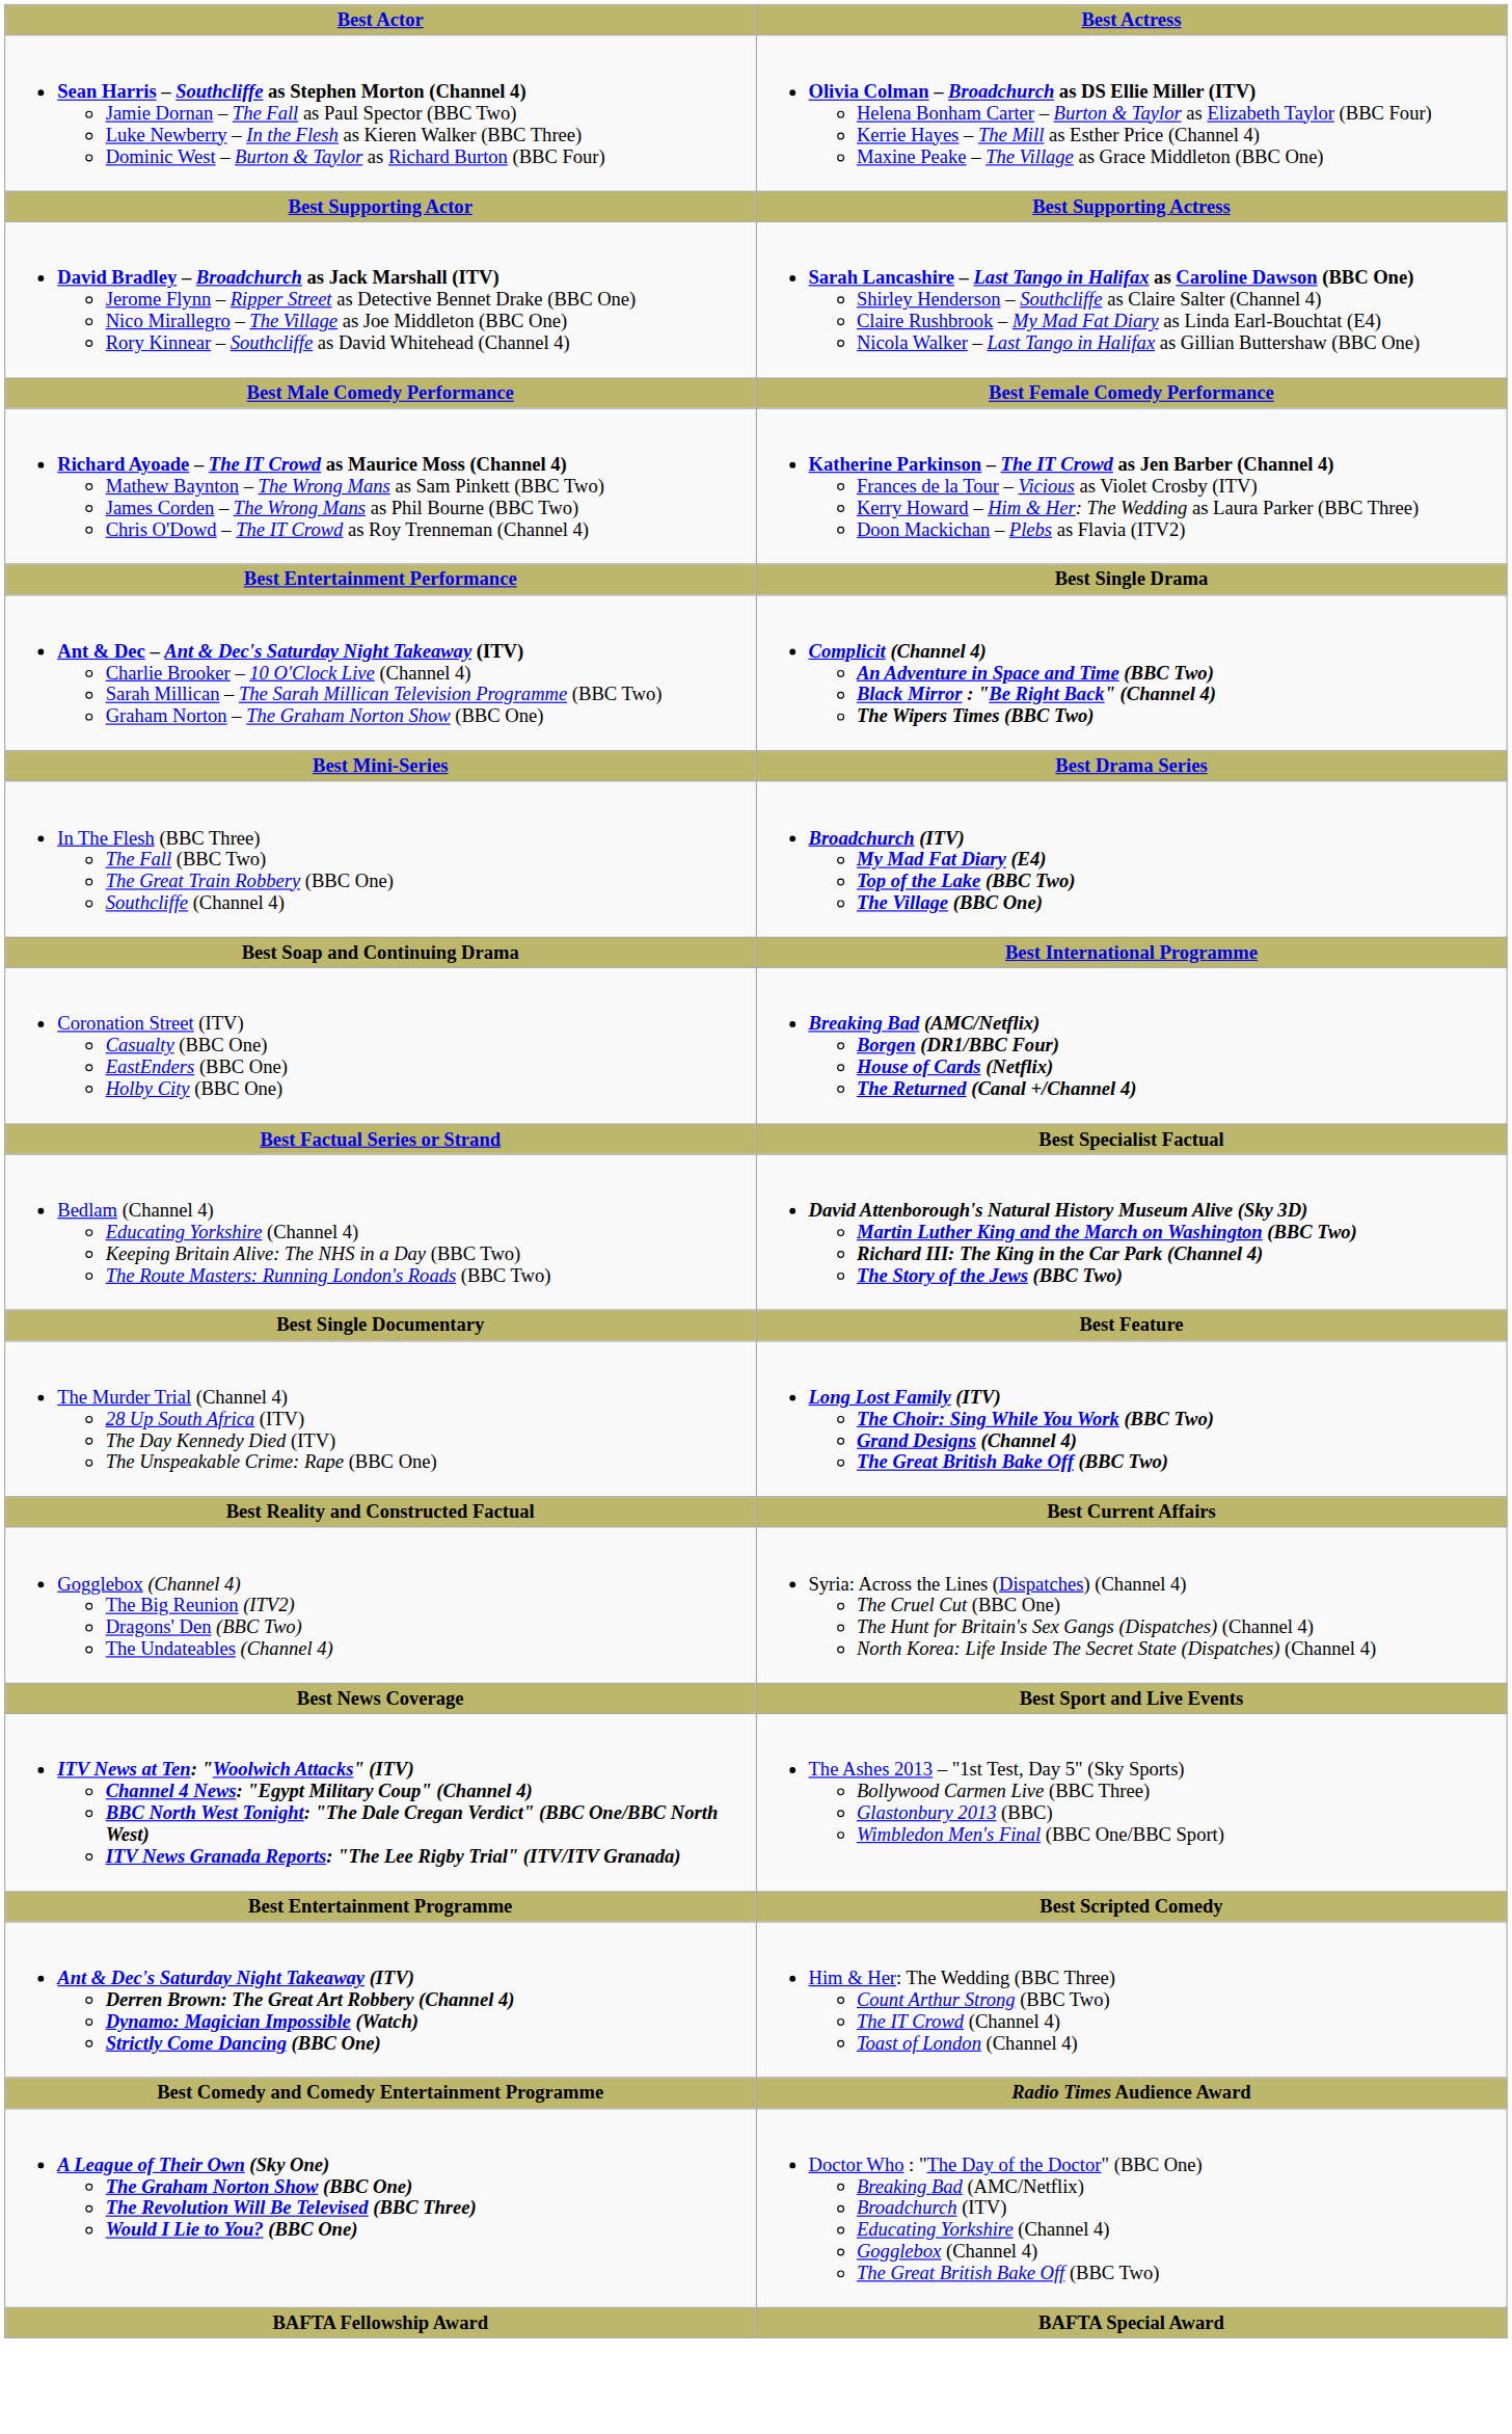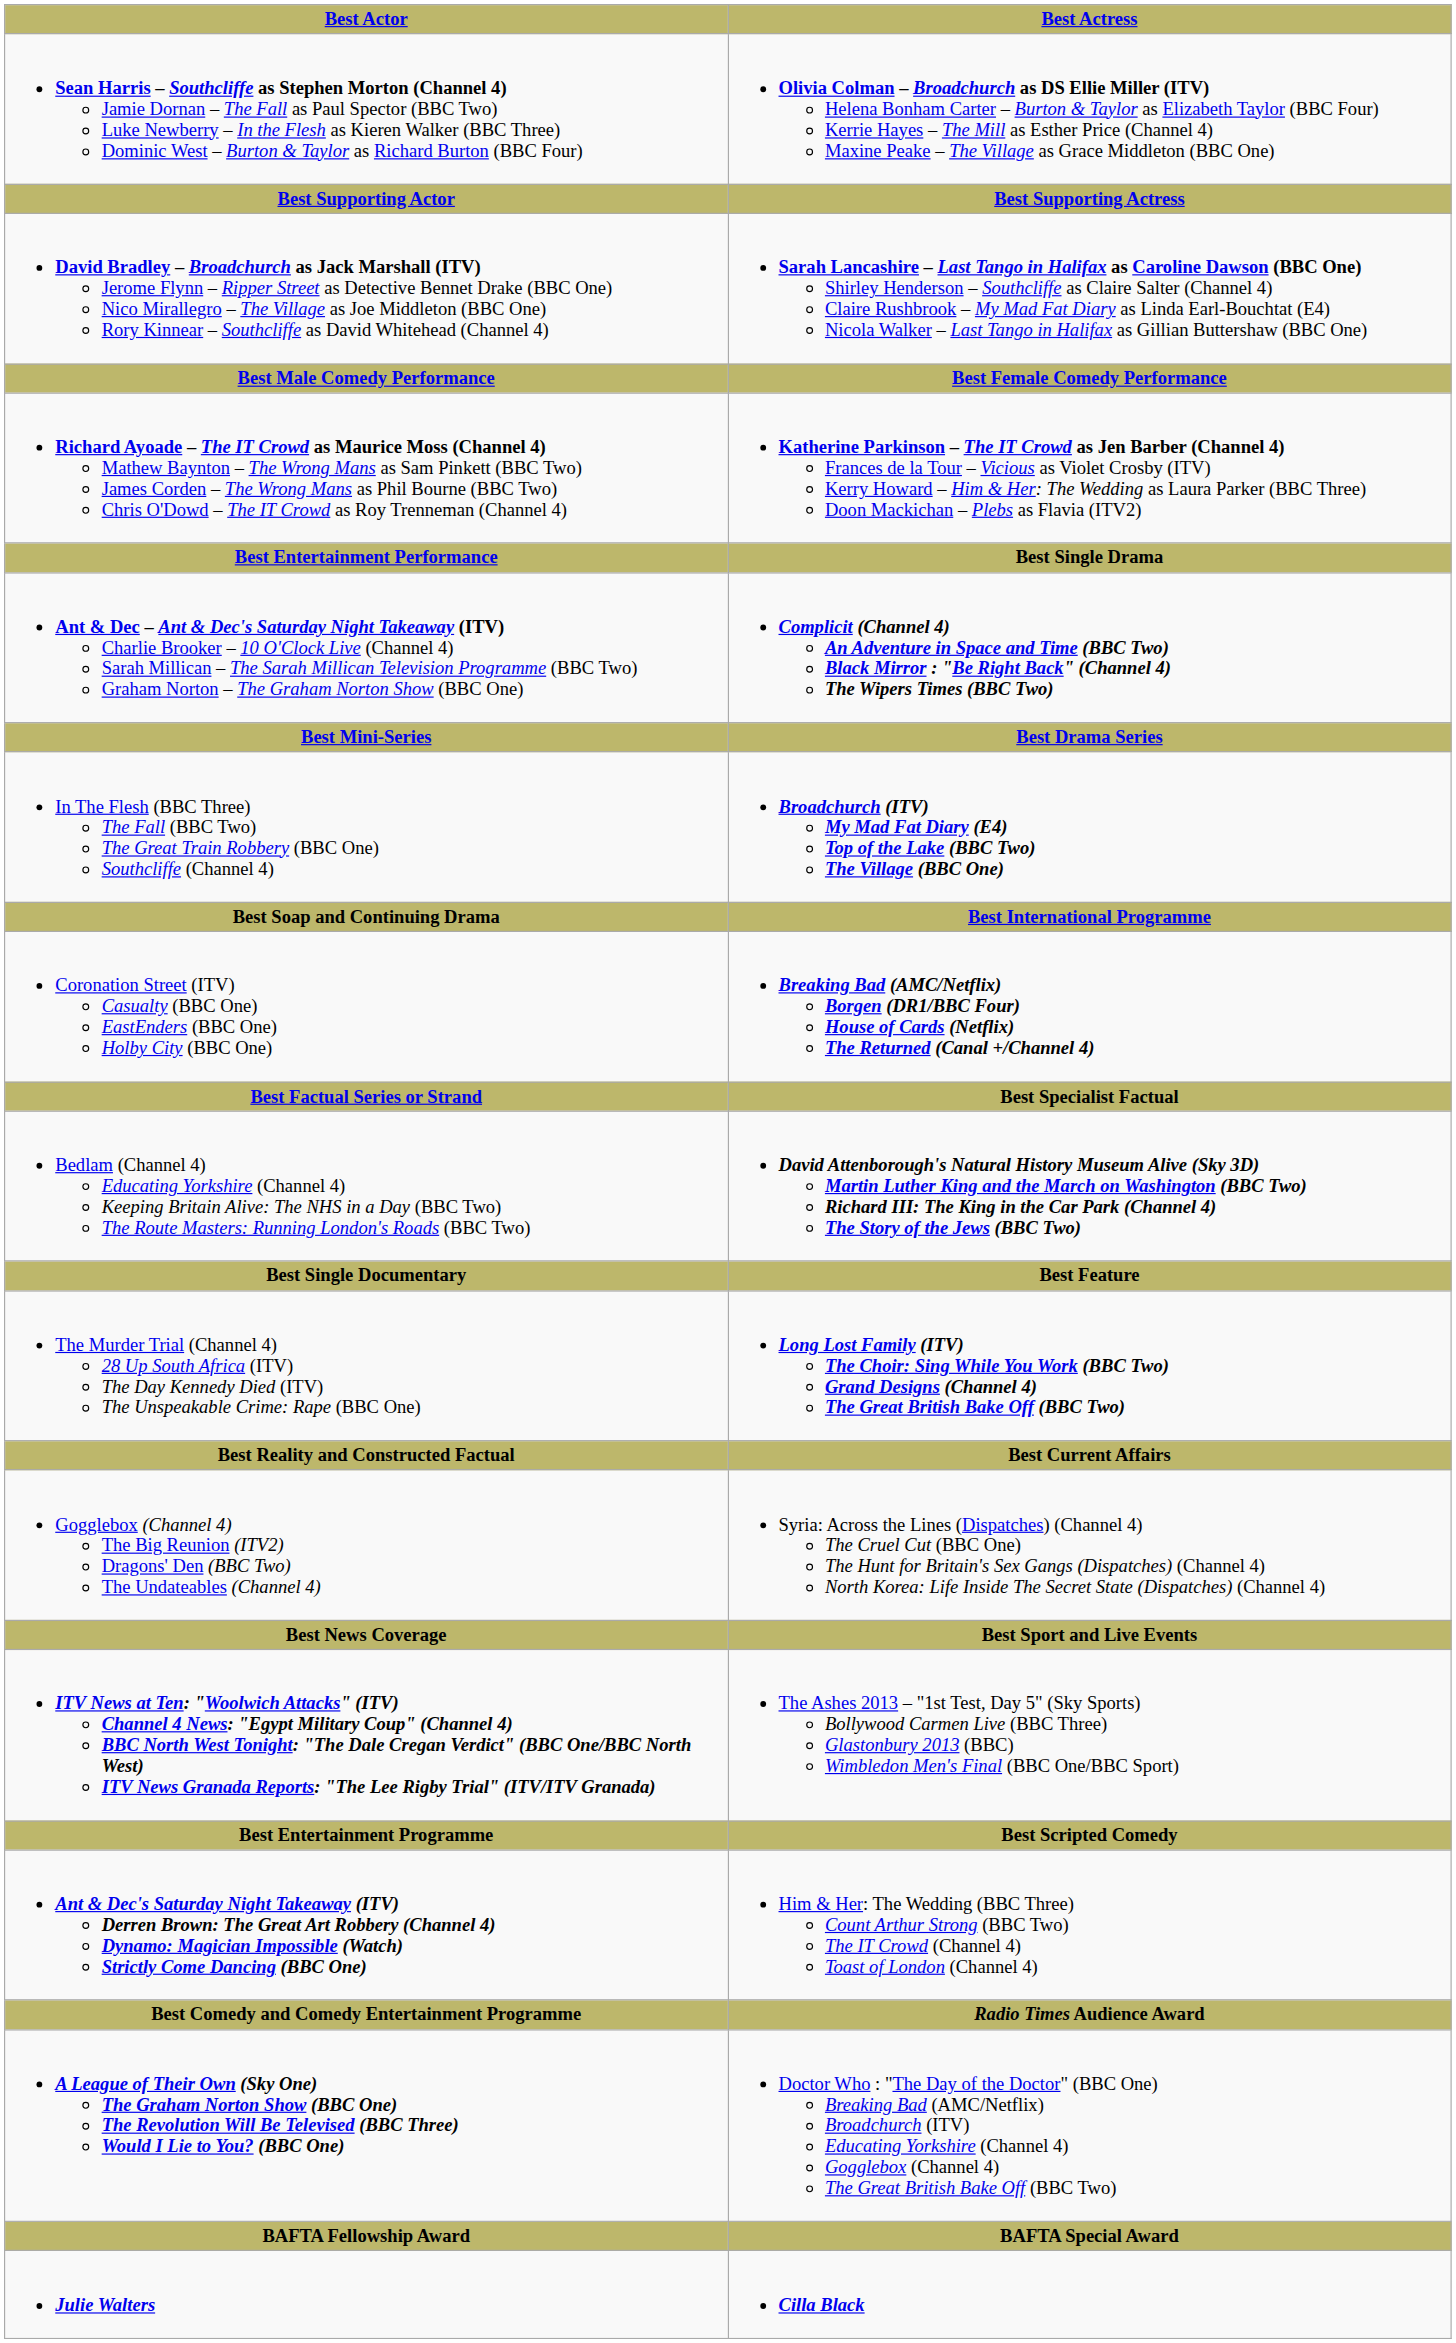 <table class=wikitable>
 <tr>
 <th style="background:#BDB76B; width: 50%"><a href='#'>Best Actor</a></th>
 <th style="background:#BDB76B; width: 50%"><a href='#'>Best Actress</a></th>
 </tr>
 <tr>
 <td valign="top"><br><ul><li><strong><a href='#'>Sean Harris</a> – <em><a href='#'>Southcliffe</a></em> as Stephen Morton (Channel 4)</strong><ul><li><a href='#'>Jamie Dornan</a> – <em><a href='#'>The Fall</a></em> as Paul Spector (BBC Two)</li><li><a href='#'>Luke Newberry</a> – <em><a href='#'>In the Flesh</a></em> as Kieren Walker (BBC Three)</li><li><a href='#'>Dominic West</a> – <em><a href='#'>Burton & Taylor</a></em> as <a href='#'>Richard Burton</a> (BBC Four)</li></ul></li></ul></td>
 <td valign="top"><br><ul><li><strong><a href='#'>Olivia Colman</a> – <em><a href='#'>Broadchurch</a></em> as DS Ellie Miller (ITV)</strong><ul><li><a href='#'>Helena Bonham Carter</a> – <em><a href='#'>Burton & Taylor</a></em> as <a href='#'>Elizabeth Taylor</a> (BBC Four)</li><li><a href='#'>Kerrie Hayes</a> – <em><a href='#'>The Mill</a></em> as Esther Price (Channel 4)</li><li><a href='#'>Maxine Peake</a> – <em><a href='#'>The Village</a></em> as Grace Middleton (BBC One)</li></ul></li></ul></td>
 </tr>
 <tr>
 <th style="background:#BDB76B;"><a href='#'>Best Supporting Actor</a></th>
 <th style="background:#BDB76B;"><a href='#'>Best Supporting Actress</a></th>
 </tr>
 <tr>
 <td valign="top"><br><ul><li><strong><a href='#'>David Bradley</a> – <em><a href='#'>Broadchurch</a></em> as Jack Marshall (ITV)</strong><ul><li><a href='#'>Jerome Flynn</a> – <em><a href='#'>Ripper Street</a></em> as Detective Bennet Drake (BBC One)</li><li><a href='#'>Nico Mirallegro</a> – <em><a href='#'>The Village</a></em> as Joe Middleton (BBC One)</li><li><a href='#'>Rory Kinnear</a> – <em><a href='#'>Southcliffe</a></em> as David Whitehead (Channel 4)</li></ul></li></ul></td>
 <td valign="top"><br><ul><li><strong><a href='#'>Sarah Lancashire</a> – <em><a href='#'>Last Tango in Halifax</a></em> as <a href='#'>Caroline Dawson</a> (BBC One)</strong><ul><li><a href='#'>Shirley Henderson</a> – <em><a href='#'>Southcliffe</a></em> as Claire Salter (Channel 4)</li><li><a href='#'>Claire Rushbrook</a> – <em><a href='#'>My Mad Fat Diary</a></em> as Linda Earl-Bouchtat (E4)</li><li><a href='#'>Nicola Walker</a> – <em><a href='#'>Last Tango in Halifax</a></em> as Gillian Buttershaw (BBC One)</li></ul></li></ul></td>
 </tr>
 <tr>
 <th style="background:#BDB76B;"><a href='#'>Best Male Comedy Performance</a></th>
 <th style="background:#BDB76B;"><a href='#'>Best Female Comedy Performance</a></th>
 </tr>
 <tr>
 <td valign="top"><br><ul><li><strong><a href='#'>Richard Ayoade</a> – <em><a href='#'>The IT Crowd</a></em> as Maurice Moss (Channel 4)</strong><ul><li><a href='#'>Mathew Baynton</a> – <em><a href='#'>The Wrong Mans</a></em> as Sam Pinkett (BBC Two)</li><li><a href='#'>James Corden</a> – <em><a href='#'>The Wrong Mans</a></em> as Phil Bourne (BBC Two)</li><li><a href='#'>Chris O'Dowd</a> – <em><a href='#'>The IT Crowd</a></em> as Roy Trenneman (Channel 4)</li></ul></li></ul></td>
 <td valign="top"><br><ul><li><strong><a href='#'>Katherine Parkinson</a> – <em><a href='#'>The IT Crowd</a></em> as Jen Barber (Channel 4)</strong><ul><li><a href='#'>Frances de la Tour</a> – <em><a href='#'>Vicious</a></em> as Violet Crosby (ITV)</li><li><a href='#'>Kerry Howard</a> – <em><a href='#'>Him & Her</a>: The Wedding</em> as Laura Parker (BBC Three)</li><li><a href='#'>Doon Mackichan</a> – <em><a href='#'>Plebs</a></em> as Flavia (ITV2)</li></ul></li></ul></td>
 </tr>
 <tr>
 <th style="background:#BDB76B;"><a href='#'>Best Entertainment Performance</a></th>
 <th style="background:#BDB76B;">Best Single Drama</th>
 </tr>
 <tr>
 <td valign="top"><br><ul><li><strong><a href='#'>Ant & Dec</a> – <em><a href='#'>Ant & Dec's Saturday Night Takeaway</a></em> (ITV)</strong><ul><li><a href='#'>Charlie Brooker</a> – <em><a href='#'>10 O'Clock Live</a></em> (Channel 4)</li><li><a href='#'>Sarah Millican</a> – <em><a href='#'>The Sarah Millican Television Programme</a></em> (BBC Two)</li><li><a href='#'>Graham Norton</a> – <em><a href='#'>The Graham Norton Show</a></em> (BBC One)</li></ul></li></ul></td>
 <td valign="top"><br><ul><li><strong><em><a href='#'>Complicit</a><em> (Channel 4)<strong><ul><li></em><a href='#'>An Adventure in Space and Time</a><em> (BBC Two)</li><li></em><a href='#'>Black Mirror</a><em> : "<a href='#'>Be Right Back</a>" (Channel 4)</li><li></em>The Wipers Times<em> (BBC Two)</li></ul></li></ul></td>
 </tr>
 <tr>
 <th style="background:#BDB76B;"><a href='#'>Best Mini-Series</a></th>
 <th style="background:#BDB76B;"><a href='#'>Best Drama Series</a></th>
 </tr>
 <tr>
 <td valign="top"><br><ul><li></em></strong><a href='#'>In The Flesh</a></em> (BBC Three)</strong><ul><li><em><a href='#'>The Fall</a></em> (BBC Two)</li><li><em><a href='#'>The Great Train Robbery</a></em> (BBC One)</li><li><em><a href='#'>Southcliffe</a></em> (Channel 4)</li></ul></li></ul></td>
 <td valign="top"><br><ul><li><strong><em><a href='#'>Broadchurch</a><em> (ITV)<strong><ul><li></em><a href='#'>My Mad Fat Diary</a><em> (E4)</li><li></em><a href='#'>Top of the Lake</a><em> (BBC Two)</li><li></em><a href='#'>The Village</a><em> (BBC One)</li></ul></li></ul></td>
 </tr>
 <tr>
 <th style="background:#BDB76B;">Best Soap and Continuing Drama</th>
 <th style="background:#BDB76B;"><a href='#'>Best International Programme</a></th>
 </tr>
 <tr>
 <td valign="top"><br><ul><li></em></strong><a href='#'>Coronation Street</a></em> (ITV)</strong><ul><li><em><a href='#'>Casualty</a></em> (BBC One)</li><li><em><a href='#'>EastEnders</a></em> (BBC One)</li><li><em><a href='#'>Holby City</a></em> (BBC One)</li></ul></li></ul></td>
 <td valign="top"><br><ul><li><strong><em><a href='#'>Breaking Bad</a><em> (AMC/Netflix)<strong><ul><li></em><a href='#'>Borgen</a><em> (DR1/BBC Four)</li><li></em><a href='#'>House of Cards</a><em> (Netflix)</li><li></em><a href='#'>The Returned</a><em> (Canal +/Channel 4)</li></ul></li></ul></td>
 </tr>
 <tr>
 <th style="background:#BDB76B;"><a href='#'>Best Factual Series or Strand</a></th>
 <th style="background:#BDB76B;">Best Specialist Factual</th>
 </tr>
 <tr>
 <td valign="top"><br><ul><li></em></strong><a href='#'>Bedlam</a></em> (Channel 4)</strong><ul><li><em><a href='#'>Educating Yorkshire</a></em> (Channel 4)</li><li><em>Keeping Britain Alive: The NHS in a Day</em> (BBC Two)</li><li><em><a href='#'>The Route Masters: Running London's Roads</a></em> (BBC Two)</li></ul></li></ul></td>
 <td valign="top"><br><ul><li><strong><em>David Attenborough's Natural History Museum Alive<em> (Sky 3D)<strong><ul><li></em><a href='#'>Martin Luther King and the March on Washington</a><em> (BBC Two)</li><li></em>Richard III: The King in the Car Park<em> (Channel 4)</li><li></em><a href='#'>The Story of the Jews</a><em> (BBC Two)</li></ul></li></ul></td>
 </tr>
 <tr>
 <th style="background:#BDB76B;">Best Single Documentary</th>
 <th style="background:#BDB76B;">Best Feature</th>
 </tr>
 <tr>
 <td valign="top"><br><ul><li></em></strong><a href='#'>The Murder Trial</a></em> (Channel 4)</strong><ul><li><em><a href='#'>28 Up South Africa</a></em> (ITV)</li><li><em>The Day Kennedy Died</em> (ITV)</li><li><em>The Unspeakable Crime: Rape</em> (BBC One)</li></ul></li></ul></td>
 <td valign="top"><br><ul><li><strong><em><a href='#'>Long Lost Family</a><em> (ITV)<strong><ul><li></em><a href='#'>The Choir: Sing While You Work</a><em> (BBC Two)</li><li></em><a href='#'>Grand Designs</a><em> (Channel 4)</li><li></em><a href='#'>The Great British Bake Off</a><em> (BBC Two)</li></ul></li></ul></td>
 </tr>
 <tr>
 <th style="background:#BDB76B;">Best Reality and Constructed Factual</th>
 <th style="background:#BDB76B;">Best Current Affairs</th>
 </tr>
 <tr>
 <td valign="top"><br><ul><li></em><a href='#'>Gogglebox</a><em> (Channel 4)<ul><li></em><a href='#'>The Big Reunion</a><em> (ITV2)</li><li></em><a href='#'>Dragons' Den</a><em> (BBC Two)</li><li></em><a href='#'>The Undateables</a><em> (Channel 4)</li></ul></li></ul></td>
 <td valign="top"><br><ul><li></em></strong>Syria: Across the Lines (<a href='#'>Dispatches</a>)</em> (Channel 4)</strong><ul><li><em>The Cruel Cut</em> (BBC One)</li><li><em>The Hunt for Britain's Sex Gangs (Dispatches)</em> (Channel 4)</li><li><em>North Korea: Life Inside The Secret State (Dispatches)</em> (Channel 4)</li></ul></li></ul></td>
 </tr>
 <tr>
 <th style="background:#BDB76B;">Best News Coverage</th>
 <th style="background:#BDB76B;">Best Sport and Live Events</th>
 </tr>
 <tr>
 <td valign="top"><br><ul><li><strong><em><a href='#'>ITV News at Ten</a><em>: "<a href='#'>Woolwich Attacks</a>" (ITV)<strong><ul><li></em><a href='#'>Channel 4 News</a><em>: "Egypt Military Coup" (Channel 4)</li><li></em><a href='#'>BBC North West Tonight</a><em>: "The Dale Cregan Verdict" (BBC One/BBC North West)</li><li></em><a href='#'>ITV News Granada Reports</a><em>: "The Lee Rigby Trial" (ITV/ITV Granada)</li></ul></li></ul></td>
 <td valign="top"><br><ul><li></em></strong><a href='#'>The Ashes 2013</a></em> – "1st Test, Day 5" (Sky Sports)</strong><ul><li><em>Bollywood Carmen Live</em> (BBC Three)</li><li><em><a href='#'>Glastonbury 2013</a></em> (BBC)</li><li><em><a href='#'>Wimbledon Men's Final</a></em> (BBC One/BBC Sport)</li></ul></li></ul></td>
 </tr>
 <tr>
 <th style="background:#BDB76B;">Best Entertainment Programme</th>
 <th style="background:#BDB76B;">Best Scripted Comedy</th>
 </tr>
 <tr>
 <td valign="top"><br><ul><li><strong><em><a href='#'>Ant & Dec's Saturday Night Takeaway</a><em> (ITV)<strong><ul><li></em>Derren Brown: The Great Art Robbery<em> (Channel 4)</li><li></em><a href='#'>Dynamo: Magician Impossible</a><em> (Watch)</li><li></em><a href='#'>Strictly Come Dancing</a><em> (BBC One)</li></ul></li></ul></td>
 <td valign="top"><br><ul><li></em></strong><a href='#'>Him & Her</a>: The Wedding</em> (BBC Three)</strong><ul><li><em><a href='#'>Count Arthur Strong</a></em> (BBC Two)</li><li><em><a href='#'>The IT Crowd</a></em> (Channel 4)</li><li><em><a href='#'>Toast of London</a></em> (Channel 4)</li></ul></li></ul></td>
 </tr>
 <tr>
 <th style="background:#BDB76B;">Best Comedy and Comedy Entertainment Programme</th>
 <th style="background:#BDB76B;"><em>Radio Times</em> Audience Award</th>
 </tr>
 <tr>
 <td valign="top"><br><ul><li><strong><em><a href='#'>A League of Their Own</a><em> (Sky One)<strong><ul><li></em><a href='#'>The Graham Norton Show</a><em> (BBC One)</li><li></em><a href='#'>The Revolution Will Be Televised</a><em> (BBC Three)</li><li></em><a href='#'>Would I Lie to You?</a><em> (BBC One)</li></ul></li></ul></td>
 <td valign="top"><br><ul><li></em></strong><a href='#'>Doctor Who</a></em> : "<a href='#'>The Day of the Doctor</a>" (BBC One)</strong><ul><li><em><a href='#'>Breaking Bad</a></em> (AMC/Netflix)</li><li><em><a href='#'>Broadchurch</a></em> (ITV)</li><li><em><a href='#'>Educating Yorkshire</a></em> (Channel 4)</li><li><em><a href='#'>Gogglebox</a></em> (Channel 4)</li><li><em><a href='#'>The Great British Bake Off</a></em> (BBC Two)</li></ul></li></ul></td>
 </tr>
 <tr>
 <th style="background:#BDB76B;">BAFTA Fellowship Award</th>
 <th style="background:#BDB76B;">BAFTA Special Award</th>
 </tr>
+<tr>
+<td valign="top"><br><ul><li><strong><em><a href='#'>Julie Walters</a></em></strong></li></ul></td>
+<td valign="top"><br><ul><li><strong><em><a href='#'>Cilla Black</a></em></strong></li></ul></td>
+</tr>
 </table>
